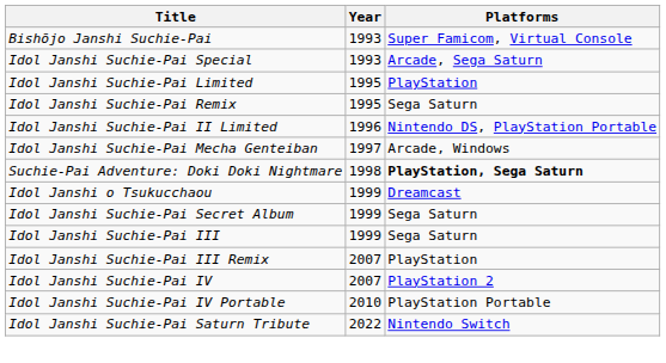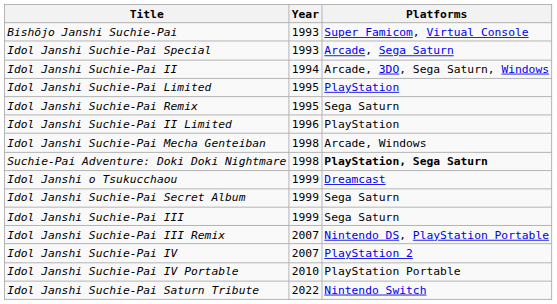 <table class="wikitable">
 <tr>
 <th>Title</th>
 <th>Year</th>
 <th>Platforms</th>
 </tr>
 <tr>
 <td><em>Bishōjo Janshi Suchie-Pai</em></td>
 <td>1993</td>
 <td><a href='#'>Super Famicom</a>, <a href='#'>Virtual Console</a></td>
 </tr>
 <tr>
 <td><em>Idol Janshi Suchie-Pai Special</em></td>
 <td>1993</td>
 <td><a href='#'>Arcade</a>, <a href='#'>Sega Saturn</a></td>
 </tr>
 <tr>
+<td><em>Idol Janshi Suchie-Pai II</em></td>
+<td>1994</td>
+<td>Arcade, <a href='#'>3DO</a>, Sega Saturn, <a href='#'>Windows</a></td>
+</tr>
+<tr>
 <td><em>Idol Janshi Suchie-Pai Limited</em></td>
 <td>1995</td>
 <td><a href='#'>PlayStation</a></td>
 </tr>
 <tr>
 <td><em>Idol Janshi Suchie-Pai Remix</em></td>
 <td>1995</td>
 <td>Sega Saturn</td>
 </tr>
 <tr>
 <td><em>Idol Janshi Suchie-Pai II Limited</em></td>
 <td>1996</td>
-<td><a href='#'>Nintendo DS</a>, <a href='#'>PlayStation Portable</a></td>
+<td>PlayStation</td>
 </tr>
 <tr>
 <td><em>Idol Janshi Suchie-Pai Mecha Genteiban</em></td>
-<td>1997</td>
+<td>1998</td>
 <td>Arcade, Windows</td>
 </tr>
 <tr>
 <td><em>Suchie-Pai Adventure: Doki Doki Nightmare</em></td>
 <td>1998</td>
 <td><strong>PlayStation, Sega Saturn</strong></td>
 </tr>
 <tr>
 <td><em>Idol Janshi o Tsukucchaou</em></td>
 <td>1999</td>
 <td><a href='#'>Dreamcast</a></td>
 </tr>
 <tr>
 <td><em>Idol Janshi Suchie-Pai Secret Album</em></td>
 <td>1999</td>
 <td>Sega Saturn</td>
 </tr>
 <tr>
 <td><em>Idol Janshi Suchie-Pai III</em></td>
 <td>1999</td>
 <td>Sega Saturn</td>
 </tr>
 <tr>
 <td><em>Idol Janshi Suchie-Pai III Remix</em></td>
 <td>2007</td>
-<td>PlayStation</td>
+<td><a href='#'>Nintendo DS</a>, <a href='#'>PlayStation Portable</a></td>
 </tr>
 <tr>
 <td><em>Idol Janshi Suchie-Pai IV</em></td>
 <td>2007</td>
 <td><a href='#'>PlayStation 2</a></td>
 </tr>
 <tr>
 <td><em>Idol Janshi Suchie-Pai IV Portable</em></td>
 <td>2010</td>
 <td>PlayStation Portable</td>
 </tr>
 <tr>
 <td><em>Idol Janshi Suchie-Pai Saturn Tribute</em></td>
 <td>2022</td>
 <td><a href='#'>Nintendo Switch</a></td>
 </tr>
 </table>
